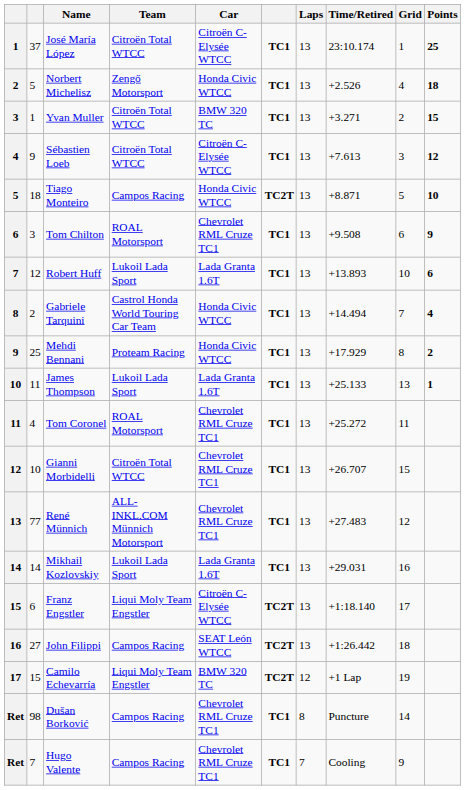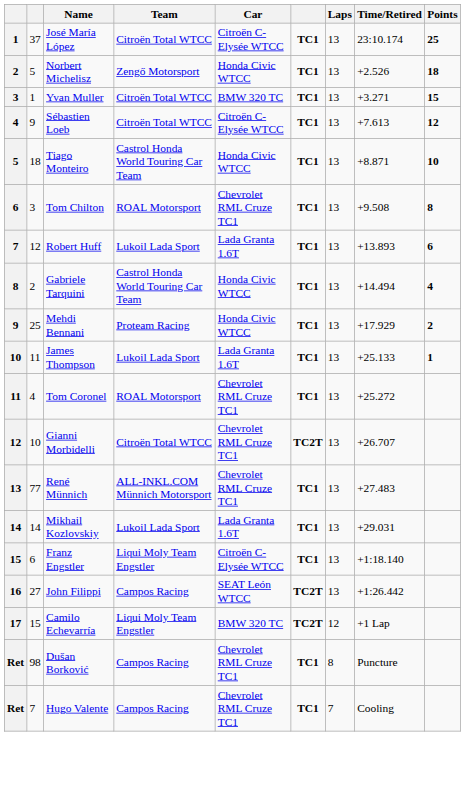 <table class="wikitable sortable" style="font-size: 95%;">
 <tr>
 <th></th>
 <th></th>
 <th>Name</th>
 <th>Team</th>
 <th>Car</th>
 <th></th>
 <th>Laps</th>
 <th>Time/Retired</th>
-<th>Grid</th>
 <th>Points</th>
 </tr>
 <tr>
 <th>1</th>
 <td>37</td>
 <td> <a href='#'>José María López</a></td>
 <td><a href='#'>Citroën Total WTCC</a></td>
 <td><a href='#'>Citroën C-Elysée WTCC</a></td>
 <td align=center><strong><span>TC1</span></strong></td>
 <td>13</td>
 <td>23:10.174</td>
-<td>1</td>
 <td><strong>25</strong></td>
 </tr>
 <tr>
 <th>2</th>
 <td>5</td>
 <td> <a href='#'>Norbert Michelisz</a></td>
 <td><a href='#'>Zengő Motorsport</a></td>
 <td><a href='#'>Honda Civic WTCC</a></td>
 <td align=center><strong><span>TC1</span></strong></td>
 <td>13</td>
 <td>+2.526</td>
-<td>4</td>
 <td><strong>18</strong></td>
 </tr>
 <tr>
 <th>3</th>
 <td>1</td>
 <td> <a href='#'>Yvan Muller</a></td>
 <td><a href='#'>Citroën Total WTCC</a></td>
 <td><a href='#'>BMW 320 TC</a></td>
 <td align=center><strong><span>TC1</span></strong></td>
 <td>13</td>
 <td>+3.271</td>
-<td>2</td>
 <td><strong>15</strong></td>
 </tr>
 <tr>
 <th>4</th>
 <td>9</td>
 <td> <a href='#'>Sébastien Loeb</a></td>
 <td><a href='#'>Citroën Total WTCC</a></td>
 <td><a href='#'>Citroën C-Elysée WTCC</a></td>
 <td align=center><strong><span>TC1</span></strong></td>
 <td>13</td>
 <td>+7.613</td>
-<td>3</td>
 <td><strong>12</strong></td>
 </tr>
 <tr>
 <th>5</th>
 <td>18</td>
 <td> <a href='#'>Tiago Monteiro</a></td>
-<td><a href='#'>Campos Racing</a></td>
+<td><a href='#'>Castrol Honda World Touring Car Team</a></td>
 <td><a href='#'>Honda Civic WTCC</a></td>
-<td align=center><strong><span>TC2T</span></strong></td>
+<td align=center><strong><span>TC1</span></strong></td>
 <td>13</td>
 <td>+8.871</td>
-<td>5</td>
 <td><strong>10</strong></td>
 </tr>
 <tr>
 <th>6</th>
 <td>3</td>
 <td> <a href='#'>Tom Chilton</a></td>
 <td><a href='#'>ROAL Motorsport</a></td>
 <td><a href='#'>Chevrolet RML Cruze TC1</a></td>
 <td align=center><strong><span>TC1</span></strong></td>
 <td>13</td>
 <td>+9.508</td>
-<td>6</td>
-<td><strong>9</strong></td>
+<td><strong>8</strong></td>
 </tr>
 <tr>
 <th>7</th>
 <td>12</td>
 <td> <a href='#'>Robert Huff</a></td>
 <td><a href='#'>Lukoil Lada Sport</a></td>
 <td><a href='#'>Lada Granta 1.6T</a></td>
 <td align=center><strong><span>TC1</span></strong></td>
 <td>13</td>
 <td>+13.893</td>
-<td>10</td>
 <td><strong>6</strong></td>
 </tr>
 <tr>
 <th>8</th>
 <td>2</td>
 <td> <a href='#'>Gabriele Tarquini</a></td>
 <td><a href='#'>Castrol Honda World Touring Car Team</a></td>
 <td><a href='#'>Honda Civic WTCC</a></td>
 <td align=center><strong><span>TC1</span></strong></td>
 <td>13</td>
 <td>+14.494</td>
-<td>7</td>
 <td><strong>4</strong></td>
 </tr>
 <tr>
 <th>9</th>
 <td>25</td>
 <td> <a href='#'>Mehdi Bennani</a></td>
 <td><a href='#'>Proteam Racing</a></td>
 <td><a href='#'>Honda Civic WTCC</a></td>
 <td align=center><strong><span>TC1</span></strong></td>
 <td>13</td>
 <td>+17.929</td>
-<td>8</td>
 <td><strong>2</strong></td>
 </tr>
 <tr>
 <th>10</th>
 <td>11</td>
 <td> <a href='#'>James Thompson</a></td>
 <td><a href='#'>Lukoil Lada Sport</a></td>
 <td><a href='#'>Lada Granta 1.6T</a></td>
 <td align=center><strong><span>TC1</span></strong></td>
 <td>13</td>
 <td>+25.133</td>
-<td>13</td>
 <td><strong>1</strong></td>
 </tr>
 <tr>
 <th>11</th>
 <td>4</td>
 <td> <a href='#'>Tom Coronel</a></td>
 <td><a href='#'>ROAL Motorsport</a></td>
 <td><a href='#'>Chevrolet RML Cruze TC1</a></td>
 <td align=center><strong><span>TC1</span></strong></td>
 <td>13</td>
 <td>+25.272</td>
-<td>11</td>
 <td></td>
 </tr>
 <tr>
 <th>12</th>
 <td>10</td>
 <td> <a href='#'>Gianni Morbidelli</a></td>
 <td><a href='#'>Citroën Total WTCC</a></td>
 <td><a href='#'>Chevrolet RML Cruze TC1</a></td>
-<td align=center><strong><span>TC1</span></strong></td>
+<td align=center><strong><span>TC2T</span></strong></td>
 <td>13</td>
 <td>+26.707</td>
-<td>15</td>
 <td></td>
 </tr>
 <tr>
 <th>13</th>
 <td>77</td>
 <td> <a href='#'>René Münnich</a></td>
 <td><a href='#'>ALL-INKL.COM Münnich Motorsport</a></td>
 <td><a href='#'>Chevrolet RML Cruze TC1</a></td>
 <td align=center><strong><span>TC1</span></strong></td>
 <td>13</td>
 <td>+27.483</td>
-<td>12</td>
 <td></td>
 </tr>
 <tr>
 <th>14</th>
 <td>14</td>
 <td> <a href='#'>Mikhail Kozlovskiy</a></td>
 <td><a href='#'>Lukoil Lada Sport</a></td>
 <td><a href='#'>Lada Granta 1.6T</a></td>
 <td align=center><strong><span>TC1</span></strong></td>
 <td>13</td>
 <td>+29.031</td>
-<td>16</td>
 <td></td>
 </tr>
 <tr>
 <th>15</th>
 <td>6</td>
 <td> <a href='#'>Franz Engstler</a></td>
 <td><a href='#'>Liqui Moly Team Engstler</a></td>
 <td><a href='#'>Citroën C-Elysée WTCC</a></td>
-<td align=center><strong><span>TC2T</span></strong></td>
+<td align=center><strong><span>TC1</span></strong></td>
 <td>13</td>
 <td>+1:18.140</td>
-<td>17</td>
 <td></td>
 </tr>
 <tr>
 <th>16</th>
 <td>27</td>
 <td> <a href='#'>John Filippi</a></td>
 <td><a href='#'>Campos Racing</a></td>
 <td><a href='#'>SEAT León WTCC</a></td>
 <td align=center><strong><span>TC2T</span></strong></td>
 <td>13</td>
 <td>+1:26.442</td>
-<td>18</td>
 <td></td>
 </tr>
 <tr>
 <th>17</th>
 <td>15</td>
 <td> <a href='#'>Camilo Echevarría</a></td>
 <td><a href='#'>Liqui Moly Team Engstler</a></td>
 <td><a href='#'>BMW 320 TC</a></td>
 <td align=center><strong><span>TC2T</span></strong></td>
 <td>12</td>
 <td>+1 Lap</td>
-<td>19</td>
 <td></td>
 </tr>
 <tr>
 <th>Ret</th>
 <td>98</td>
 <td> <a href='#'>Dušan Borković</a></td>
 <td><a href='#'>Campos Racing</a></td>
 <td><a href='#'>Chevrolet RML Cruze TC1</a></td>
 <td align=center><strong><span>TC1</span></strong></td>
 <td>8</td>
 <td>Puncture</td>
-<td>14</td>
 <td></td>
 </tr>
 <tr>
 <th>Ret</th>
 <td>7</td>
 <td> <a href='#'>Hugo Valente</a></td>
 <td><a href='#'>Campos Racing</a></td>
 <td><a href='#'>Chevrolet RML Cruze TC1</a></td>
 <td align=center><strong><span>TC1</span></strong></td>
 <td>7</td>
 <td>Cooling</td>
-<td>9</td>
 <td></td>
 </tr>
 </table>
